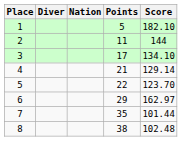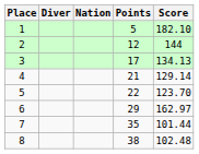 <table class="wikitable sortable" style="text-align:center">
 <tr>
 <th>Place</th>
 <th>Diver</th>
 <th>Nation</th>
 <th>Points</th>
 <th>Score</th>
 </tr>
 <tr style="background:#cfc;">
 <td>1</td>
 <td align=left></td>
 <td align=left></td>
 <td>5</td>
 <td>182.10</td>
 </tr>
 <tr style="background:#cfc;">
 <td>2</td>
 <td align=left></td>
 <td align=left></td>
-<td>11</td>
+<td>12</td>
 <td>144</td>
 </tr>
 <tr style="background:#cfc;">
 <td>3</td>
 <td align=left></td>
 <td align=left></td>
 <td>17</td>
-<td>134.10</td>
+<td>134.13</td>
 </tr>
 <tr>
 <td>4</td>
 <td align=left></td>
 <td align=left></td>
 <td>21</td>
 <td>129.14</td>
 </tr>
 <tr>
 <td>5</td>
 <td align=left></td>
 <td align=left></td>
 <td>22</td>
 <td>123.70</td>
 </tr>
 <tr>
 <td>6</td>
 <td align=left></td>
 <td align=left></td>
 <td>29</td>
 <td>162.97</td>
 </tr>
 <tr>
 <td>7</td>
 <td align=left></td>
 <td align=left></td>
 <td>35</td>
 <td>101.44</td>
 </tr>
 <tr>
 <td>8</td>
 <td align=left></td>
 <td align=left></td>
 <td>38</td>
 <td>102.48</td>
 </tr>
 </table>
